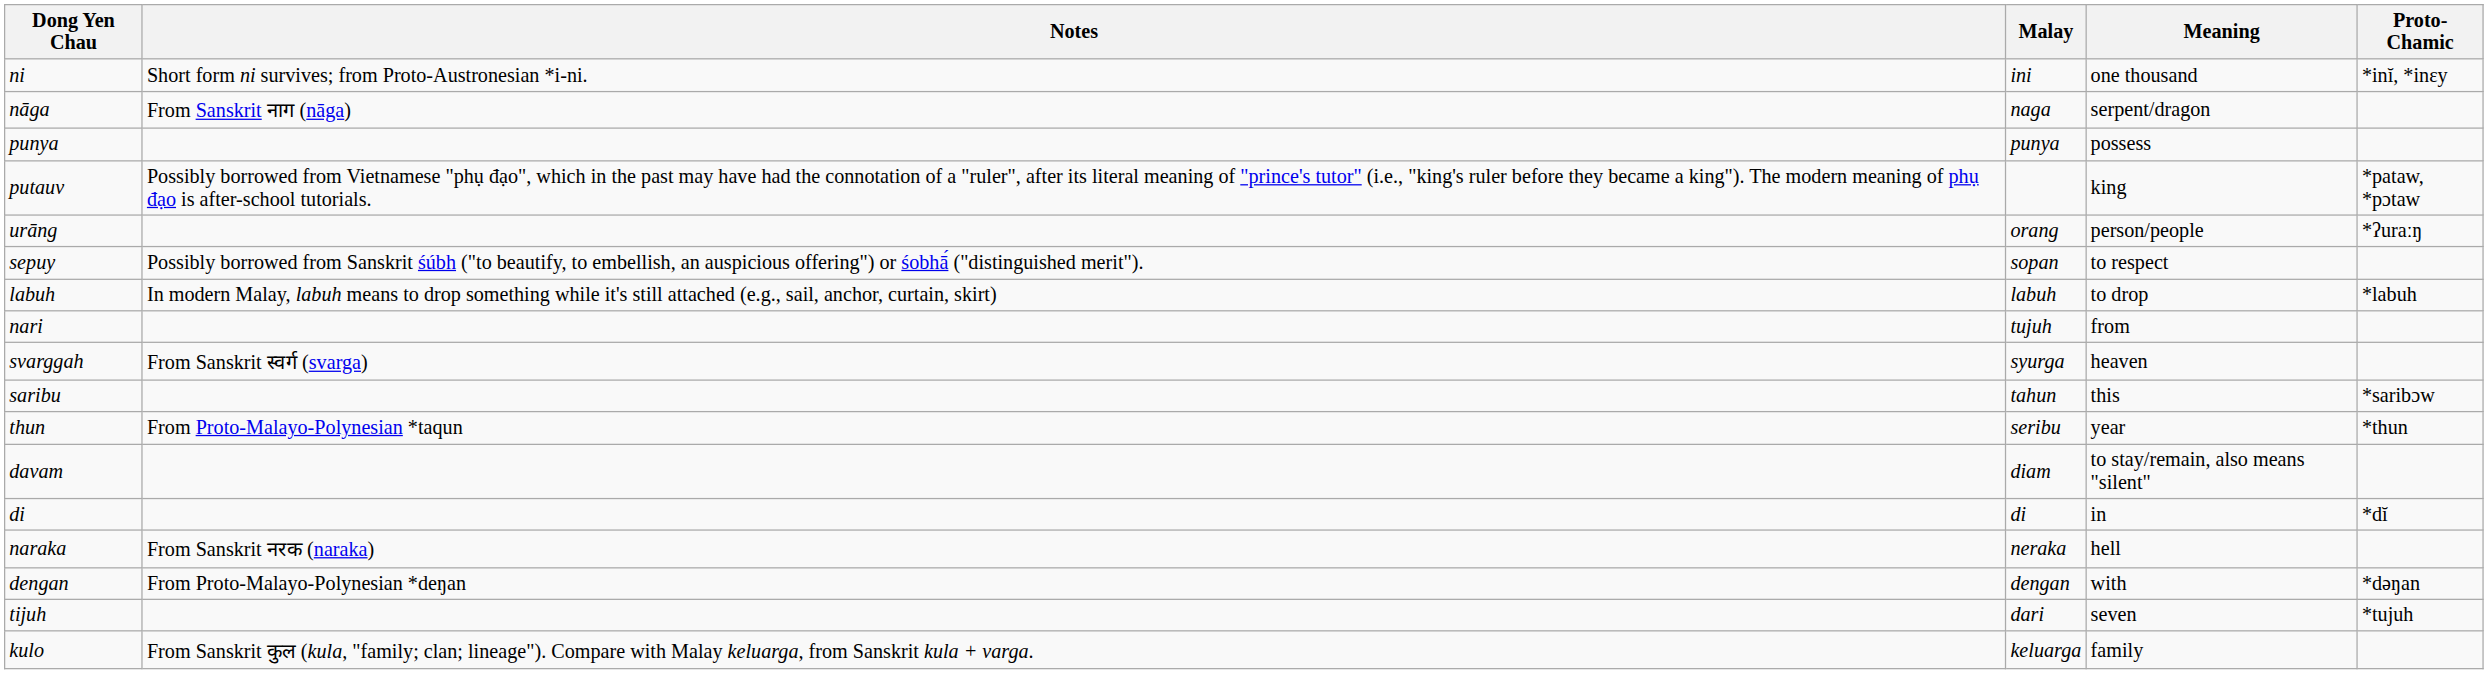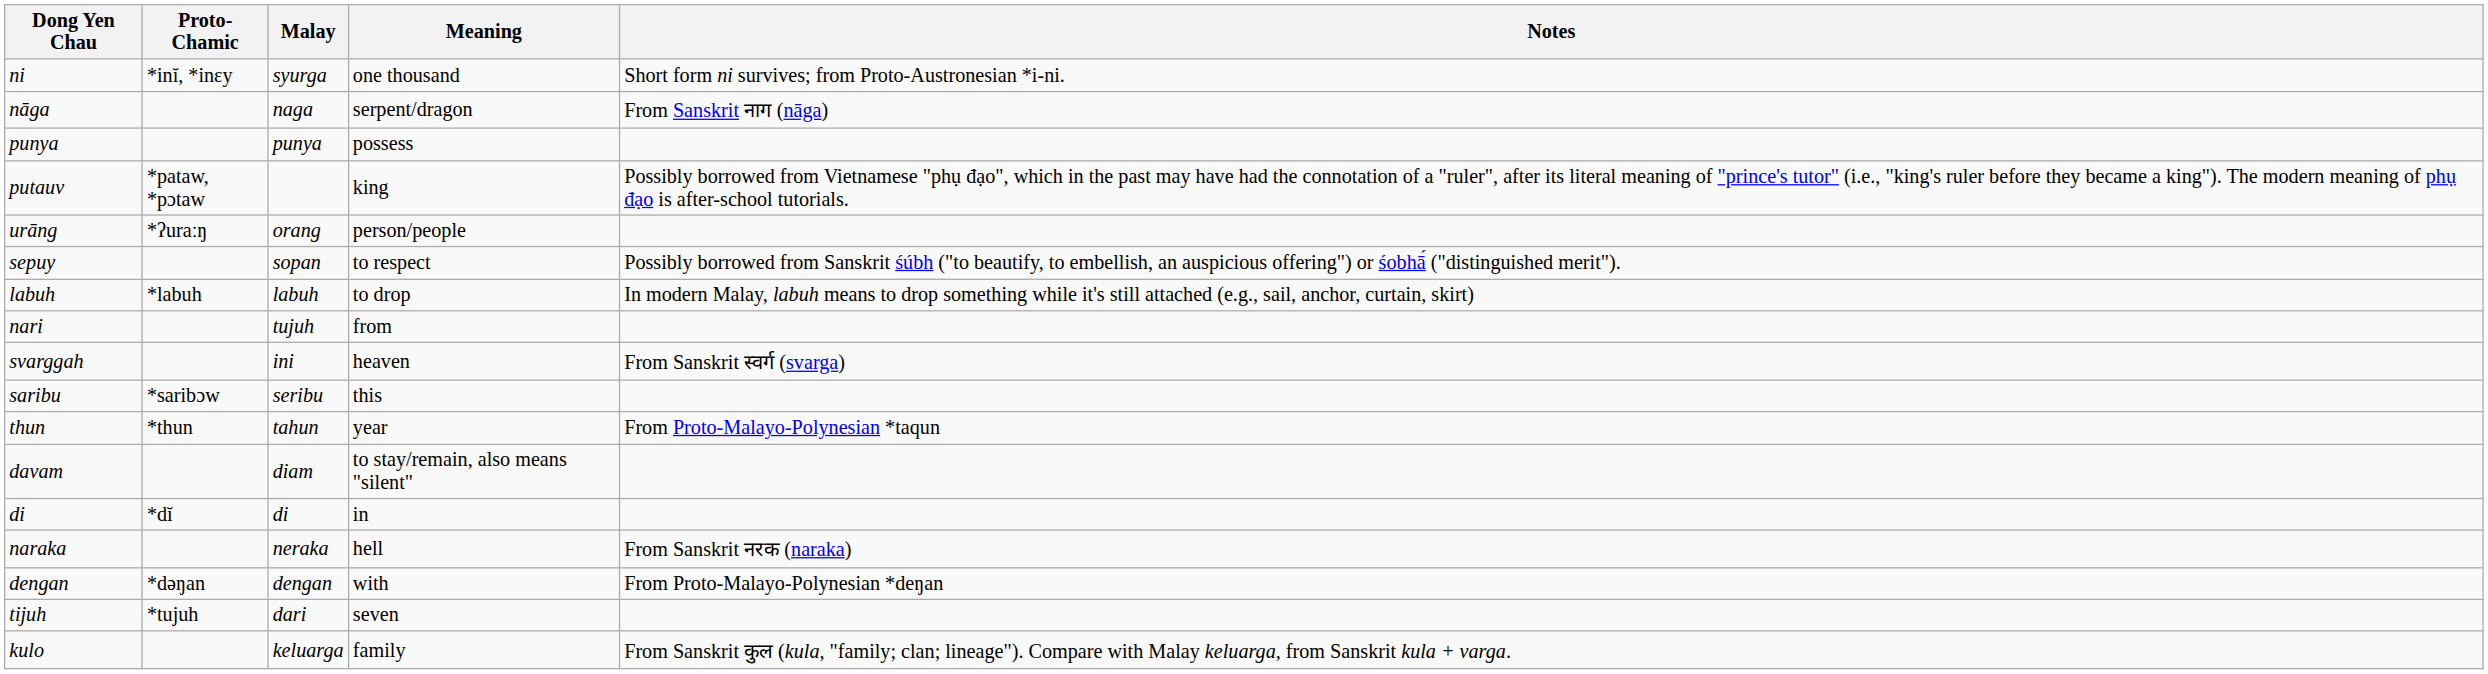 <table class="wikitable">
 <tr>
 <th>Dong Yen Chau</th>
-<th>Notes</th>
+<th>Proto-Chamic</th>
 <th>Malay</th>
 <th>Meaning</th>
-<th>Proto-Chamic</th>
+<th>Notes</th>
 </tr>
 <tr>
 <td><em>ni</em></td>
+<td>*inĭ, *inɛy</td>
+<td><em>syurga</em></td>
+<td>one thousand</td>
 <td>Short form <em>ni</em> survives; from Proto-Austronesian *i-ni.</td>
-<td><em>ini</em></td>
-<td>one thousand</td>
-<td>*inĭ, *inɛy</td>
 </tr>
 <tr>
 <td><em>nāga</em></td>
-<td>From <a href='#'>Sanskrit</a> नाग (<a href='#'>nāga</a>)</td>
+<td></td>
 <td><em>naga</em></td>
 <td>serpent/dragon</td>
-<td></td>
+<td>From <a href='#'>Sanskrit</a> नाग (<a href='#'>nāga</a>)</td>
 </tr>
 <tr>
 <td><em>punya</em></td>
 <td></td>
 <td><em>punya</em></td>
 <td>possess</td>
 <td></td>
 </tr>
 <tr>
 <td><em>putauv</em></td>
-<td>Possibly borrowed from Vietnamese "phụ đạo", which in the past may have had the connotation of a "ruler", after its literal meaning of  <a href='#'>"prince's tutor"</a> (i.e., "king's ruler before they became a king"). The modern meaning of <a href='#'>phụ đạo</a> is after-school tutorials.</td>
+<td>*pataw,<br>*pɔtaw</td>
 <td></td>
 <td>king</td>
-<td>*pataw,<br>*pɔtaw</td>
+<td>Possibly borrowed from Vietnamese "phụ đạo", which in the past may have had the connotation of a "ruler", after its literal meaning of  <a href='#'>"prince's tutor"</a> (i.e., "king's ruler before they became a king"). The modern meaning of <a href='#'>phụ đạo</a> is after-school tutorials.</td>
 </tr>
 <tr>
 <td><em>urāng</em></td>
-<td></td>
+<td>*ʔuraːŋ</td>
 <td><em>orang</em></td>
 <td>person/people</td>
-<td>*ʔuraːŋ</td>
+<td></td>
 </tr>
 <tr>
 <td><em>sepuy</em></td>
-<td>Possibly borrowed from Sanskrit <a href='#'>śúbh</a> ("to beautify, to embellish, an auspicious offering") or <a href='#'>śobhā́</a> ("distinguished merit").</td>
+<td></td>
 <td><em>sopan</em></td>
 <td>to respect</td>
-<td></td>
+<td>Possibly borrowed from Sanskrit <a href='#'>śúbh</a> ("to beautify, to embellish, an auspicious offering") or <a href='#'>śobhā́</a> ("distinguished merit").</td>
 </tr>
 <tr>
 <td><em>labuh</em></td>
-<td>In modern Malay, <em>labuh</em> means to drop something while it's still attached (e.g., sail, anchor, curtain, skirt)</td>
+<td>*labuh</td>
 <td><em>labuh</em></td>
 <td>to drop</td>
-<td>*labuh</td>
+<td>In modern Malay, <em>labuh</em> means to drop something while it's still attached (e.g., sail, anchor, curtain, skirt)</td>
 </tr>
 <tr>
 <td><em>nari</em></td>
 <td></td>
 <td><em>tujuh</em></td>
 <td>from</td>
 <td></td>
 </tr>
 <tr>
 <td><em>svarggah</em></td>
+<td></td>
+<td><em>ini</em></td>
+<td>heaven</td>
 <td>From Sanskrit स्वर्ग (<a href='#'>svarga</a>)</td>
-<td><em>syurga</em></td>
-<td>heaven</td>
+</tr>
+<tr>
+<td><em>saribu</em></td>
+<td>*saribɔw</td>
+<td><em>seribu</em></td>
+<td>this</td>
 <td></td>
 </tr>
 <tr>
-<td><em>saribu</em></td>
-<td></td>
+<td><em>thun</em></td>
+<td>*thun</td>
 <td><em>tahun</em></td>
-<td>this</td>
-<td>*saribɔw</td>
-</tr>
-<tr>
-<td><em>thun</em></td>
+<td>year</td>
 <td>From <a href='#'>Proto-Malayo-Polynesian</a> *taqun</td>
-<td><em>seribu</em></td>
-<td>year</td>
-<td>*thun</td>
 </tr>
 <tr>
 <td><em>davam</em></td>
 <td></td>
 <td><em>diam</em></td>
 <td>to stay/remain, also means "silent"</td>
 <td></td>
 </tr>
 <tr>
 <td><em>di</em></td>
-<td></td>
+<td>*dĭ</td>
 <td><em>di</em></td>
 <td>in</td>
-<td>*dĭ</td>
+<td></td>
 </tr>
 <tr>
 <td><em>naraka</em></td>
-<td>From Sanskrit नरक (<a href='#'>naraka</a>)</td>
+<td></td>
 <td><em>neraka</em></td>
 <td>hell</td>
-<td></td>
+<td>From Sanskrit नरक (<a href='#'>naraka</a>)</td>
 </tr>
 <tr>
 <td><em>dengan</em></td>
-<td>From Proto-Malayo-Polynesian *deŋan</td>
+<td>*dəŋan</td>
 <td><em>dengan</em></td>
 <td>with</td>
-<td>*dəŋan</td>
+<td>From Proto-Malayo-Polynesian *deŋan</td>
 </tr>
 <tr>
 <td><em>tijuh</em></td>
-<td></td>
+<td>*tujuh</td>
 <td><em>dari</em></td>
 <td>seven</td>
-<td>*tujuh</td>
+<td></td>
 </tr>
 <tr some villages from Pleiku region spell it "Juh", pronounced "Jewh!">
 <td><em>kulo</em></td>
-<td>From Sanskrit कुल (<em>kula</em>, "family; clan; lineage"). Compare with Malay <em>keluarga</em>, from Sanskrit <em>kula + varga</em>.</td>
+<td></td>
 <td><em>keluarga</em></td>
 <td>family</td>
-<td></td>
+<td>From Sanskrit कुल (<em>kula</em>, "family; clan; lineage"). Compare with Malay <em>keluarga</em>, from Sanskrit <em>kula + varga</em>.</td>
 </tr>
 </table>
